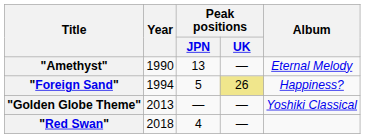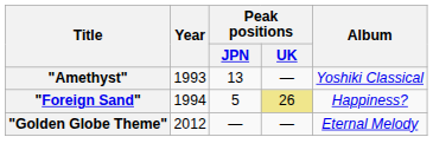 <table class="wikitable plainrowheaders">
 <tr>
 <th scope="col" rowspan="2">Title</th>
 <th scope="col" rowspan="2">Year</th>
 <th scope="col" colspan="2">Peak positions</th>
 <th scope="col" rowspan="2">Album</th>
 </tr>
 <tr>
 <th style="width:50px;" scope="col"><a href='#'>JPN</a><br></th>
 <th style="width:50px;" scope="col"><a href='#'>UK</a></th>
 </tr>
 <tr>
 <th scope="row">"Amethyst" </th>
-<td>1990</td>
+<td>1993</td>
 <td align="center">13</td>
 <td align="center">—</td>
-<td align="center"><em><a href='#'>Eternal Melody</a></em></td>
+<td align="center"><em><a href='#'>Yoshiki Classical</a></em></td>
 </tr>
 <tr>
 <th scope="row">"<a href='#'>Foreign Sand</a>" <br></th>
 <td>1994</td>
 <td align="center">5</td>
 <td align="center" style="background: khaki;">26</td>
 <td align="center"><em><a href='#'>Happiness?</a></em></td>
 </tr>
 <tr>
 <th scope="row">"Golden Globe Theme"</th>
-<td>2013</td>
+<td>2012</td>
 <td align="center">—</td>
 <td align="center">—</td>
-<td align="center"><em><a href='#'>Yoshiki Classical</a></em></td>
-</tr>
-<tr>
-<th scope="row">"<a href='#'>Red Swan</a>" <br></th>
-<td>2018</td>
-<td align="center">4</td>
-<td align="center">—</td>
-<td></td>
+<td align="center"><em><a href='#'>Eternal Melody</a></em></td>
 </tr>
 </table>
